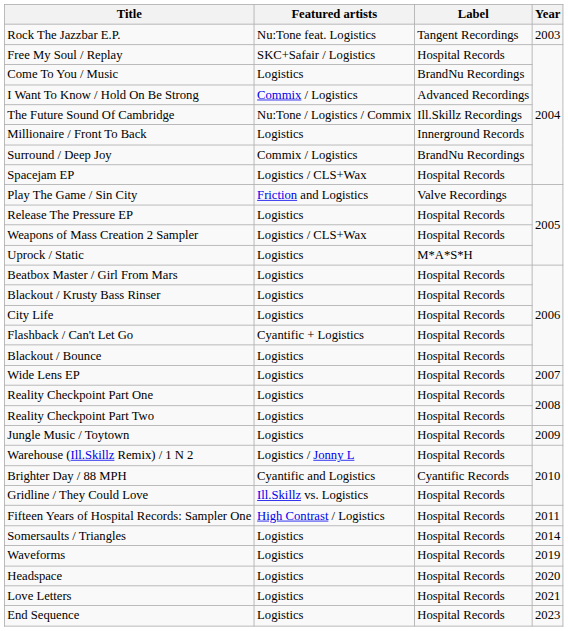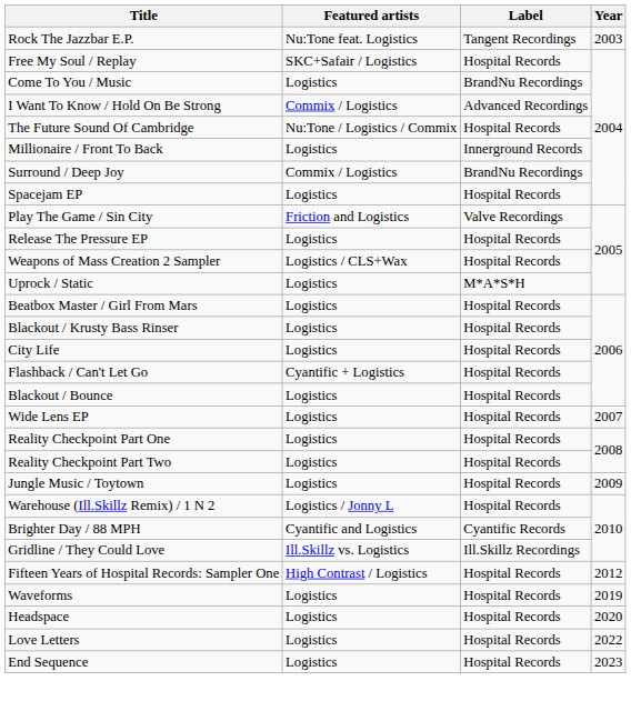 <table class="wikitable">
 <tr>
 <th>Title</th>
 <th>Featured artists</th>
 <th>Label</th>
 <th>Year</th>
 </tr>
 <tr>
 <td>Rock The Jazzbar E.P.</td>
 <td>Nu:Tone feat. Logistics</td>
 <td>Tangent Recordings</td>
 <td>2003</td>
 </tr>
 <tr>
 <td>Free My Soul / Replay</td>
 <td>SKC+Safair / Logistics</td>
 <td>Hospital Records</td>
 <td rowspan="7">2004</td>
 </tr>
 <tr>
 <td>Come To You / Music</td>
 <td>Logistics</td>
 <td>BrandNu Recordings</td>
 </tr>
 <tr>
 <td>I Want To Know / Hold On Be Strong</td>
 <td><a href='#'>Commix</a> / Logistics</td>
 <td>Advanced Recordings</td>
 </tr>
 <tr>
 <td>The Future Sound Of Cambridge</td>
 <td>Nu:Tone / Logistics / Commix</td>
-<td>Ill.Skillz Recordings</td>
+<td>Hospital Records</td>
 </tr>
 <tr>
 <td>Millionaire / Front To Back</td>
 <td>Logistics</td>
 <td>Innerground Records</td>
 </tr>
 <tr>
 <td>Surround / Deep Joy</td>
 <td>Commix / Logistics</td>
 <td>BrandNu Recordings</td>
 </tr>
 <tr>
 <td>Spacejam EP</td>
-<td>Logistics / CLS+Wax</td>
+<td>Logistics</td>
 <td>Hospital Records</td>
 </tr>
 <tr>
 <td>Play The Game / Sin City</td>
 <td><a href='#'>Friction</a> and Logistics</td>
 <td>Valve Recordings</td>
 <td rowspan="4">2005</td>
 </tr>
 <tr>
 <td>Release The Pressure EP</td>
 <td>Logistics</td>
 <td>Hospital Records</td>
 </tr>
 <tr>
 <td>Weapons of Mass Creation 2 Sampler</td>
 <td>Logistics / CLS+Wax</td>
 <td>Hospital Records</td>
 </tr>
 <tr>
 <td>Uprock / Static</td>
 <td>Logistics</td>
 <td>M*A*S*H</td>
 </tr>
 <tr>
 <td>Beatbox Master / Girl From Mars</td>
 <td>Logistics</td>
 <td>Hospital Records</td>
 <td rowspan="5">2006</td>
 </tr>
 <tr>
 <td>Blackout / Krusty Bass Rinser</td>
 <td>Logistics</td>
 <td>Hospital Records</td>
 </tr>
 <tr>
 <td>City Life</td>
 <td>Logistics</td>
 <td>Hospital Records</td>
 </tr>
 <tr>
 <td>Flashback / Can't Let Go</td>
 <td>Cyantific + Logistics</td>
 <td>Hospital Records</td>
 </tr>
 <tr>
 <td>Blackout / Bounce</td>
 <td>Logistics</td>
 <td>Hospital Records</td>
 </tr>
 <tr>
 <td>Wide Lens EP</td>
 <td>Logistics</td>
 <td>Hospital Records</td>
 <td>2007</td>
 </tr>
 <tr>
 <td>Reality Checkpoint Part One</td>
 <td>Logistics</td>
 <td>Hospital Records</td>
 <td rowspan="2">2008</td>
 </tr>
 <tr>
 <td>Reality Checkpoint Part Two</td>
 <td>Logistics</td>
 <td>Hospital Records</td>
 </tr>
 <tr>
 <td>Jungle Music / Toytown</td>
 <td>Logistics</td>
 <td>Hospital Records</td>
 <td>2009</td>
 </tr>
 <tr>
 <td>Warehouse (<a href='#'>Ill.Skillz</a> Remix) / 1 N 2</td>
 <td>Logistics / <a href='#'>Jonny L</a></td>
 <td>Hospital Records</td>
 <td rowspan="3">2010</td>
 </tr>
 <tr>
 <td>Brighter Day / 88 MPH</td>
 <td>Cyantific and Logistics</td>
 <td>Cyantific Records</td>
 </tr>
 <tr>
 <td>Gridline / They Could Love</td>
 <td><a href='#'>Ill.Skillz</a> vs. Logistics</td>
-<td>Hospital Records</td>
+<td>Ill.Skillz Recordings</td>
 </tr>
 <tr>
 <td>Fifteen Years of Hospital Records: Sampler One</td>
 <td><a href='#'>High Contrast</a> / Logistics</td>
 <td>Hospital Records</td>
-<td>2011</td>
-</tr>
-<tr>
-<td>Somersaults / Triangles</td>
-<td>Logistics</td>
-<td>Hospital Records</td>
-<td>2014</td>
+<td>2012</td>
 </tr>
 <tr>
 <td>Waveforms</td>
 <td>Logistics</td>
 <td>Hospital Records</td>
 <td>2019</td>
 </tr>
 <tr>
 <td>Headspace</td>
 <td>Logistics</td>
 <td>Hospital Records</td>
 <td>2020</td>
 </tr>
 <tr>
 <td>Love Letters</td>
 <td>Logistics</td>
 <td>Hospital Records</td>
-<td>2021</td>
+<td>2022</td>
 </tr>
 <tr>
 <td>End Sequence</td>
 <td>Logistics</td>
 <td>Hospital Records</td>
 <td>2023</td>
 </tr>
 </table>
